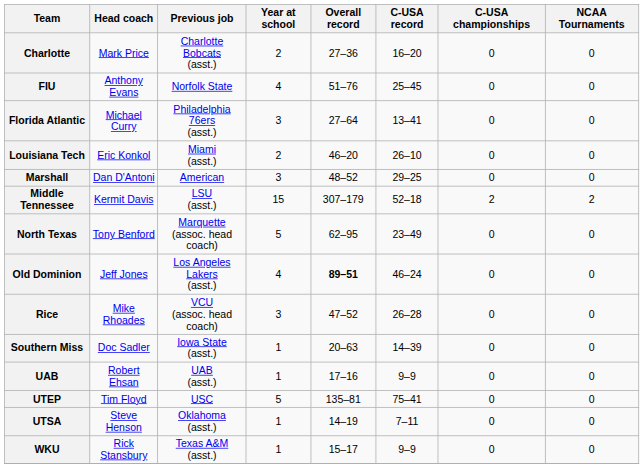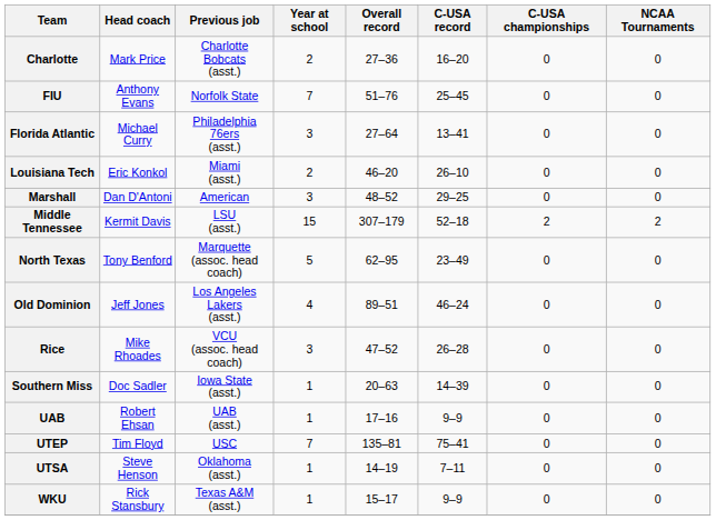 <table class="wikitable sortable" style="text-align: center;font-size:90%;">
 <tr>
 <th width="110">Team</th>
 <th>Head coach</th>
 <th>Previous job</th>
 <th>Year at school</th>
 <th>Overall record</th>
 <th>C-USA record</th>
 <th>C-USA championships</th>
 <th>NCAA Tournaments</th>
 </tr>
 <tr>
 <th style=>Charlotte</th>
 <td><a href='#'>Mark Price</a></td>
 <td><a href='#'>Charlotte Bobcats</a><br>(asst.)</td>
 <td>2</td>
 <td>27–36</td>
 <td>16–20</td>
 <td>0</td>
 <td>0</td>
 </tr>
 <tr>
 <th style=>FIU</th>
 <td><a href='#'>Anthony Evans</a></td>
 <td><a href='#'>Norfolk State</a></td>
-<td>4</td>
+<td>7</td>
 <td>51–76</td>
 <td>25–45</td>
 <td>0</td>
 <td>0</td>
 </tr>
 <tr>
 <th style=>Florida Atlantic</th>
 <td><a href='#'>Michael Curry</a></td>
 <td><a href='#'>Philadelphia 76ers</a><br>(asst.)</td>
 <td>3</td>
 <td>27–64</td>
 <td>13–41</td>
 <td>0</td>
 <td>0</td>
 </tr>
 <tr>
 <th style=>Louisiana Tech</th>
 <td><a href='#'>Eric Konkol</a></td>
 <td><a href='#'>Miami</a><br>(asst.)</td>
 <td>2</td>
 <td>46–20</td>
 <td>26–10</td>
 <td>0</td>
 <td>0</td>
 </tr>
 <tr>
 <th style=>Marshall</th>
 <td><a href='#'>Dan D'Antoni</a></td>
 <td><a href='#'>American</a></td>
 <td>3</td>
 <td>48–52</td>
 <td>29–25</td>
 <td>0</td>
 <td>0</td>
 </tr>
 <tr>
 <th style=>Middle Tennessee</th>
 <td><a href='#'>Kermit Davis</a></td>
 <td><a href='#'>LSU</a><br>(asst.)</td>
 <td>15</td>
 <td>307–179</td>
 <td>52–18</td>
 <td>2</td>
 <td>2</td>
 </tr>
 <tr>
 <th style=>North Texas</th>
 <td><a href='#'>Tony Benford</a></td>
 <td><a href='#'>Marquette</a><br>(assoc. head coach)</td>
 <td>5</td>
 <td>62–95</td>
 <td>23–49</td>
 <td>0</td>
 <td>0</td>
 </tr>
 <tr>
 <th style=>Old Dominion</th>
 <td><a href='#'>Jeff Jones</a></td>
 <td><a href='#'>Los Angeles Lakers</a><br>(asst.)</td>
 <td>4</td>
-<td><strong>89–51</strong></td>
+<td>89–51</td>
 <td>46–24</td>
 <td>0</td>
 <td>0</td>
 </tr>
 <tr>
 <th style=>Rice</th>
 <td><a href='#'>Mike Rhoades</a></td>
 <td><a href='#'>VCU</a><br>(assoc. head coach)</td>
 <td>3</td>
 <td>47–52</td>
 <td>26–28</td>
 <td>0</td>
 <td>0</td>
 </tr>
 <tr>
 <th style=>Southern Miss</th>
 <td><a href='#'>Doc Sadler</a></td>
 <td><a href='#'>Iowa State</a><br>(asst.)</td>
 <td>1</td>
 <td>20–63</td>
 <td>14–39</td>
 <td>0</td>
 <td>0</td>
 </tr>
 <tr>
 <th style=>UAB</th>
 <td><a href='#'>Robert Ehsan</a></td>
 <td><a href='#'>UAB</a><br>(asst.)</td>
 <td>1</td>
 <td>17–16</td>
 <td>9–9</td>
 <td>0</td>
 <td>0</td>
 </tr>
 <tr>
 <th style=>UTEP</th>
 <td><a href='#'>Tim Floyd</a></td>
 <td><a href='#'>USC</a></td>
-<td>5</td>
+<td>7</td>
 <td>135–81</td>
 <td>75–41</td>
 <td>0</td>
 <td>0</td>
 </tr>
 <tr>
 <th style=>UTSA</th>
 <td><a href='#'>Steve Henson</a></td>
 <td><a href='#'>Oklahoma</a><br>(asst.)</td>
 <td>1</td>
 <td>14–19</td>
 <td>7–11</td>
 <td>0</td>
 <td>0</td>
 </tr>
 <tr>
 <th style=>WKU</th>
 <td><a href='#'>Rick Stansbury</a></td>
 <td><a href='#'>Texas A&M</a><br>(asst.)</td>
 <td>1</td>
 <td>15–17</td>
 <td>9–9</td>
 <td>0</td>
 <td>0</td>
 </tr>
 <tr>
 </tr>
 </table>
